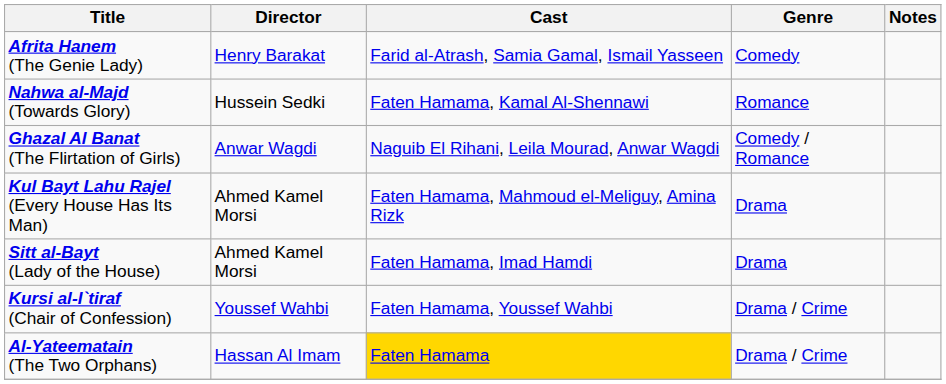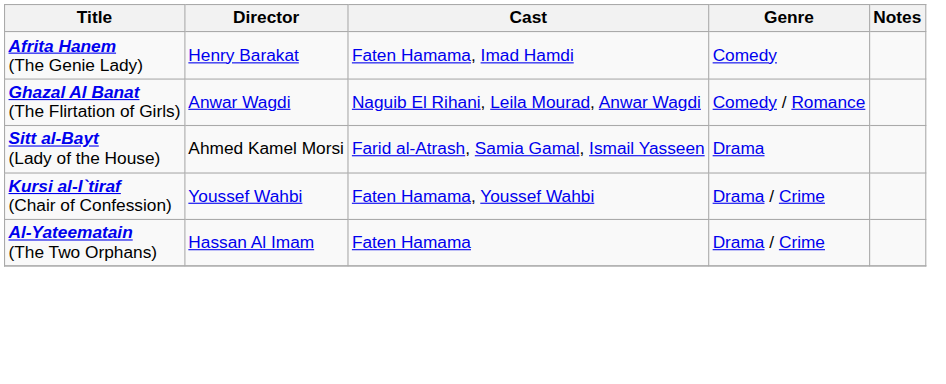 <table class="wikitable">
 <tr>
 <th>Title</th>
 <th>Director</th>
 <th>Cast</th>
 <th>Genre</th>
 <th>Notes</th>
 </tr>
 <tr>
 <td><strong><em><a href='#'>Afrita Hanem</a><br></em></strong>(The Genie Lady)</td>
 <td><a href='#'>Henry Barakat</a></td>
-<td><a href='#'>Farid al-Atrash</a>, <a href='#'>Samia Gamal</a>, <a href='#'>Ismail Yasseen</a></td>
+<td><a href='#'>Faten Hamama</a>, <a href='#'>Imad Hamdi</a></td>
 <td><a href='#'>Comedy</a></td>
-<td></td>
-</tr>
-<tr>
-<td><strong><em><a href='#'>Nahwa al-Majd</a></em></strong><br>(Towards Glory)</td>
-<td>Hussein Sedki</td>
-<td><a href='#'>Faten Hamama</a>, <a href='#'>Kamal Al-Shennawi</a></td>
-<td><a href='#'>Romance</a></td>
 <td></td>
 </tr>
 <tr>
 <td><strong><em><a href='#'>Ghazal Al Banat</a></em></strong><br>(The Flirtation of Girls)</td>
 <td><a href='#'>Anwar Wagdi</a></td>
 <td><a href='#'>Naguib El Rihani</a>, <a href='#'>Leila Mourad</a>, <a href='#'>Anwar Wagdi</a></td>
 <td><a href='#'>Comedy</a> / <a href='#'>Romance</a></td>
 <td></td>
 </tr>
 <tr>
-<td><strong><em><a href='#'>Kul Bayt Lahu Rajel</a></em></strong><br>(Every House Has Its Man)</td>
-<td>Ahmed Kamel Morsi</td>
-<td><a href='#'>Faten Hamama</a>, <a href='#'>Mahmoud el-Meliguy</a>, <a href='#'>Amina Rizk</a></td>
-<td><a href='#'>Drama</a></td>
-<td></td>
-</tr>
-<tr>
 <td><strong><em><a href='#'>Sitt al-Bayt</a></em></strong><br>(Lady of the House)</td>
 <td>Ahmed Kamel Morsi</td>
-<td><a href='#'>Faten Hamama</a>, <a href='#'>Imad Hamdi</a></td>
+<td><a href='#'>Farid al-Atrash</a>, <a href='#'>Samia Gamal</a>, <a href='#'>Ismail Yasseen</a></td>
 <td><a href='#'>Drama</a></td>
 <td></td>
 </tr>
 <tr>
 <td><strong><em><a href='#'>Kursi al-I`tiraf</a></em></strong><br>(Chair of Confession)</td>
 <td><a href='#'>Youssef Wahbi</a></td>
 <td><a href='#'>Faten Hamama</a>, <a href='#'>Youssef Wahbi</a></td>
 <td><a href='#'>Drama</a> / <a href='#'>Crime</a></td>
 <td></td>
 </tr>
 <tr>
 <td><strong><em><a href='#'>Al-Yateematain</a></em></strong><br>(The Two Orphans)</td>
 <td><a href='#'>Hassan Al Imam</a></td>
-<td style="background: gold;"><a href='#'>Faten Hamama</a></td>
+<td><a href='#'>Faten Hamama</a></td>
 <td><a href='#'>Drama</a> / <a href='#'>Crime</a></td>
 <td></td>
 </tr>
 <tr>
 </tr>
 </table>
